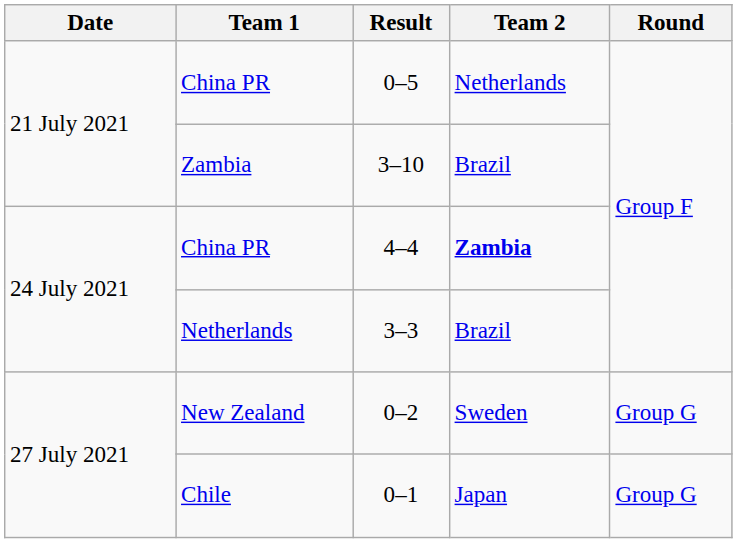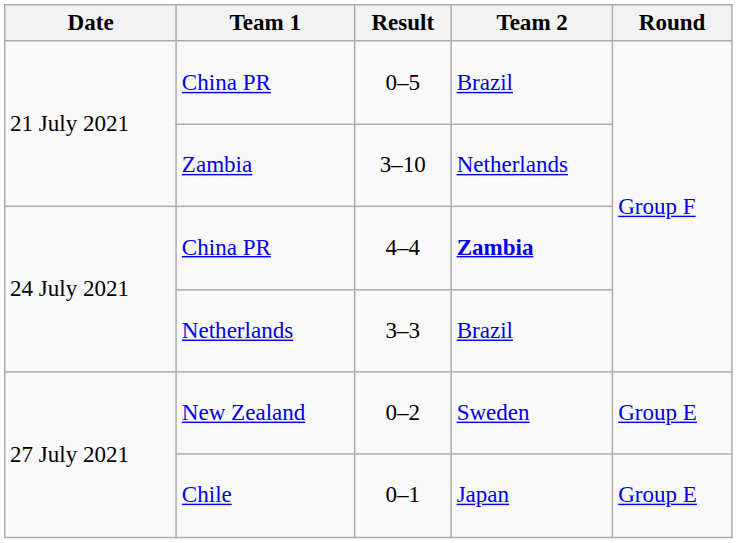 <table class="wikitable" style="text-align: left;" width="40%">
 <tr>
 <th>Date</th>
 <th>Team 1</th>
 <th>Result</th>
 <th>Team 2</th>
 <th>Round</th>
 </tr>
 <tr>
 <td rowspan="2">21 July 2021</td>
 <td><p><a href='#'>China PR</a> </p></td>
 <td style="text-align:center;">0–5</td>
-<td> <a href='#'>Netherlands</a></td>
+<td> <a href='#'>Brazil</a></td>
 <td rowspan="4"><a href='#'>Group F</a></td>
 </tr>
 <tr>
 <td><p><a href='#'>Zambia</a> </p></td>
 <td style="text-align:center;">3–10</td>
-<td> <a href='#'>Brazil</a></td>
+<td> <a href='#'>Netherlands</a></td>
 </tr>
 <tr>
 <td rowspan="2">24 July 2021</td>
 <td><p><a href='#'>China PR</a> </p></td>
 <td style="text-align:center;">4–4</td>
 <td><strong> <a href='#'>Zambia</a></strong></td>
 </tr>
 <tr>
 <td><p><a href='#'>Netherlands</a> </p></td>
 <td style="text-align:center;">3–3</td>
 <td> <a href='#'>Brazil</a></td>
 </tr>
 <tr>
 <td rowspan="2">27 July 2021</td>
 <td><p><a href='#'>New Zealand</a> </p></td>
 <td style="text-align:center;">0–2</td>
 <td> <a href='#'>Sweden</a></td>
-<td><a href='#'>Group G</a></td>
+<td><a href='#'>Group E</a></td>
 </tr>
 <tr>
 <td><p><a href='#'>Chile</a> </p></td>
 <td style="text-align:center;">0–1</td>
 <td> <a href='#'>Japan</a></td>
-<td><a href='#'>Group G</a></td>
+<td><a href='#'>Group E</a></td>
 </tr>
 </table>
